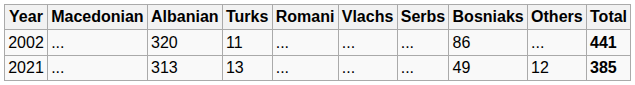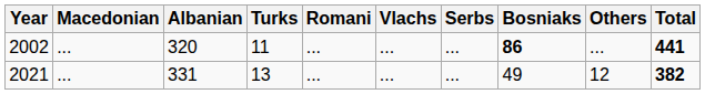 <table class="wikitable">
 <tr>
 <th>Year</th>
 <th>Macedonian</th>
 <th>Albanian</th>
 <th>Turks</th>
 <th>Romani</th>
 <th>Vlachs</th>
 <th>Serbs</th>
 <th>Bosniaks</th>
 <th><abbr>Others</abbr></th>
 <th>Total</th>
 </tr>
 <tr>
 <td>2002</td>
 <td>...</td>
 <td>320</td>
 <td>11</td>
 <td>...</td>
 <td>...</td>
 <td>...</td>
-<td>86</td>
+<td><strong>86</strong></td>
 <td>...</td>
 <td><strong>441</strong></td>
 </tr>
 <tr>
 <td>2021</td>
 <td>...</td>
-<td>313</td>
+<td>331</td>
 <td>13</td>
 <td>...</td>
 <td>...</td>
 <td>...</td>
 <td>49</td>
 <td>12</td>
-<td><strong>385</strong></td>
+<td><strong>382</strong></td>
 </tr>
 <tr>
 </tr>
 </table>
